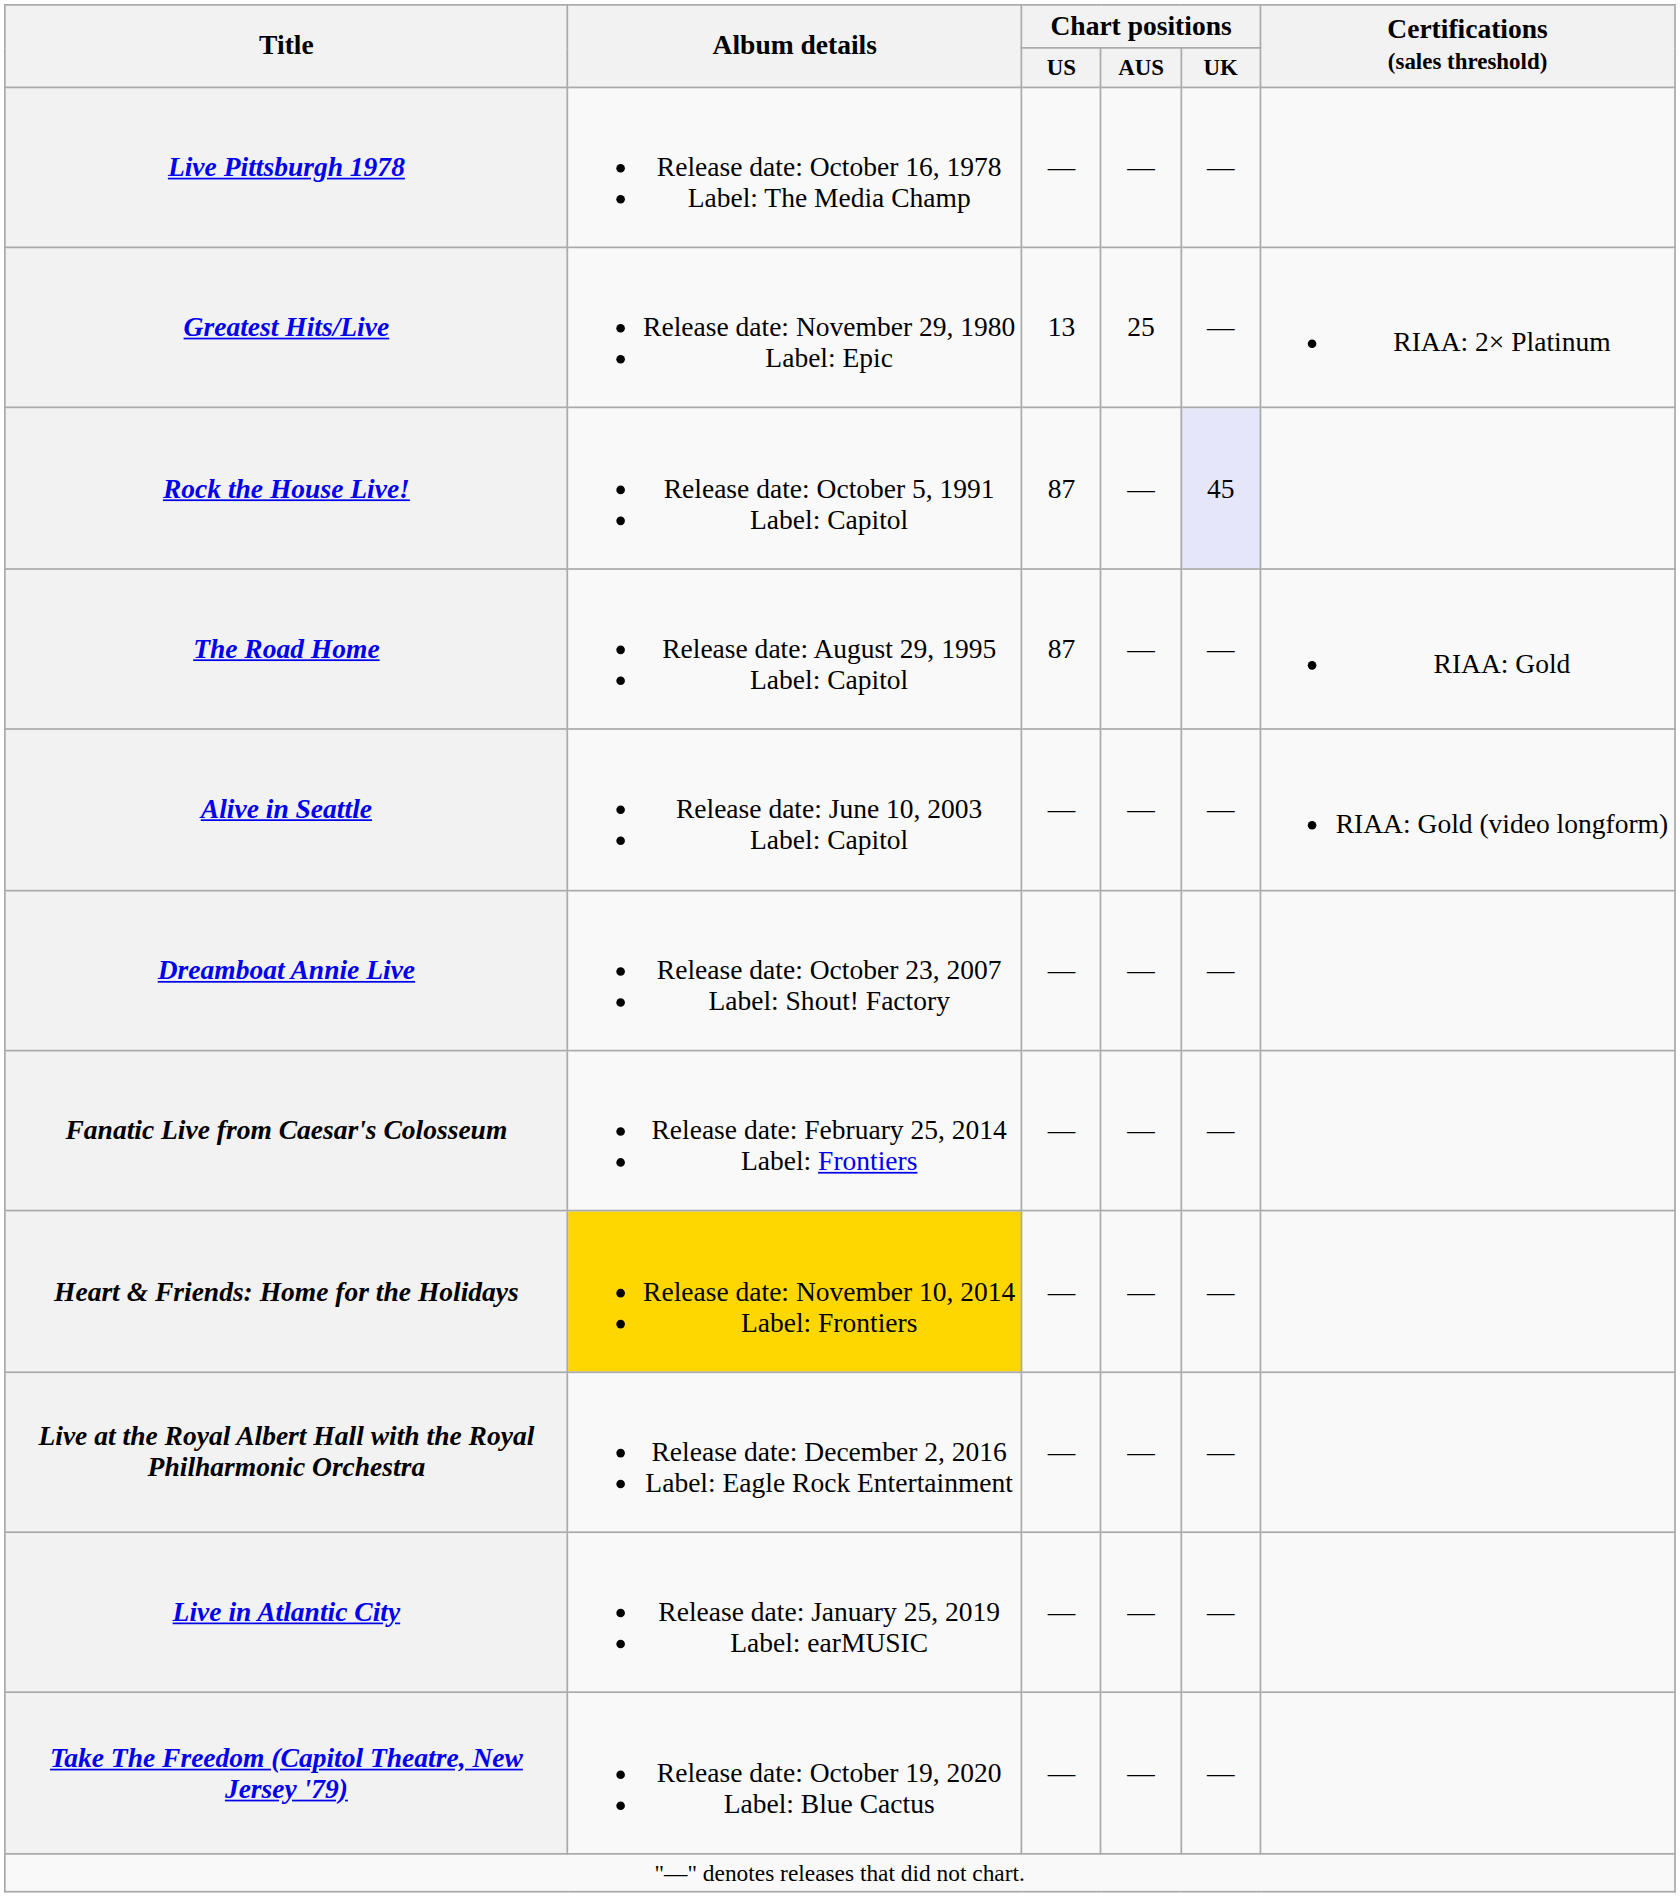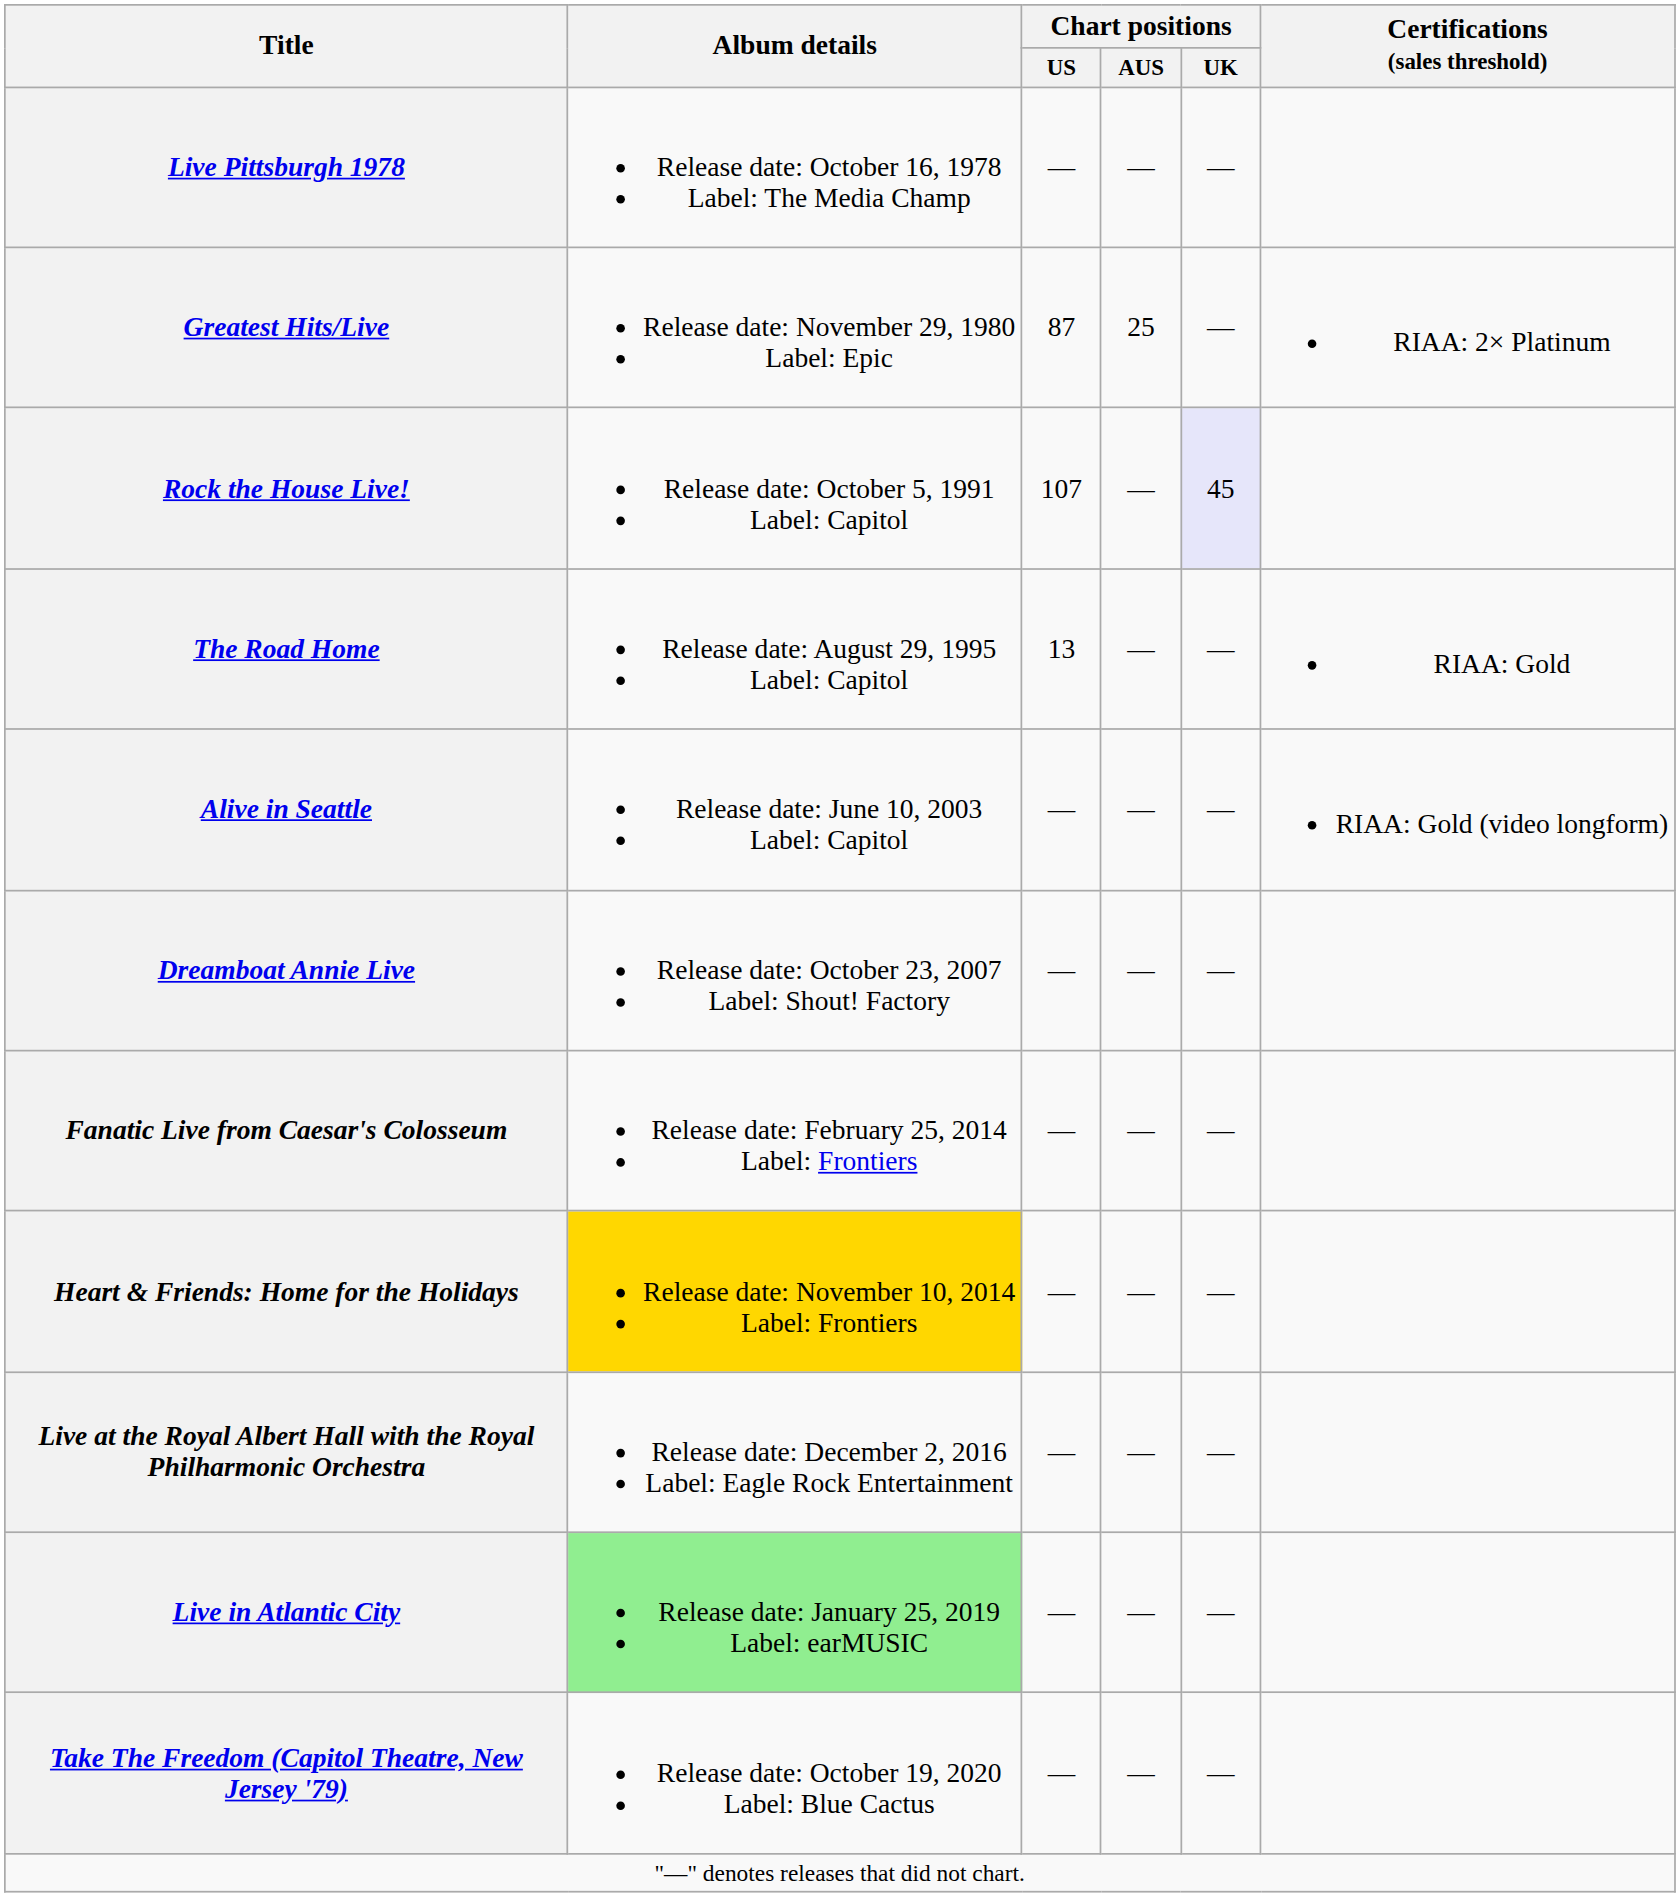 <table class="wikitable plainrowheaders" style="text-align:center;">
 <tr>
 <th scope="col" rowspan="2" style="width:20em;">Title</th>
 <th scope="col" rowspan="2">Album details</th>
 <th scope="col" colspan="3">Chart positions</th>
 <th scope="col" rowspan="2">Certifications<br><small>(sales threshold)</small></th>
 </tr>
 <tr style="font-size:smaller;">
 <th width="40">US<br></th>
 <th width="40">AUS<br></th>
 <th width="40">UK<br></th>
 </tr>
 <tr>
 <th scope="row"><em><a href='#'>Live Pittsburgh 1978</a></em></th>
 <td><br><ul><li>Release date: October 16, 1978</li><li>Label: The Media Champ</li></ul></td>
 <td>—</td>
 <td>—</td>
 <td>—</td>
 <td></td>
 </tr>
 <tr>
 <th scope="row"><em><a href='#'>Greatest Hits/Live</a></em></th>
 <td><br><ul><li>Release date: November 29, 1980</li><li>Label: Epic</li></ul></td>
-<td>13</td>
+<td>87</td>
 <td>25</td>
 <td>—</td>
 <td><br><ul><li>RIAA: 2× Platinum</li></ul></td>
 </tr>
 <tr>
 <th scope="row"><em><a href='#'>Rock the House Live!</a></em></th>
 <td><br><ul><li>Release date: October 5, 1991</li><li>Label: Capitol</li></ul></td>
-<td>87</td>
+<td>107</td>
 <td>—</td>
 <td style="background: lavender;">45</td>
 <td></td>
 </tr>
 <tr>
 <th scope="row"><em><a href='#'>The Road Home</a></em></th>
 <td><br><ul><li>Release date: August 29, 1995</li><li>Label: Capitol</li></ul></td>
-<td>87</td>
+<td>13</td>
 <td>—</td>
 <td>—</td>
 <td><br><ul><li>RIAA: Gold</li></ul></td>
 </tr>
 <tr>
 <th scope="row"><em><a href='#'>Alive in Seattle</a></em></th>
 <td><br><ul><li>Release date: June 10, 2003</li><li>Label: Capitol</li></ul></td>
 <td>—</td>
 <td>—</td>
 <td>—</td>
 <td><br><ul><li>RIAA: Gold (video longform)</li></ul></td>
 </tr>
 <tr>
 <th scope="row"><em><a href='#'>Dreamboat Annie Live</a></em></th>
 <td><br><ul><li>Release date: October 23, 2007</li><li>Label: Shout! Factory</li></ul></td>
 <td>—</td>
 <td>—</td>
 <td>—</td>
 <td></td>
 </tr>
 <tr>
 <th scope="row"><em>Fanatic Live from Caesar's Colosseum</em></th>
 <td><br><ul><li>Release date: February 25, 2014</li><li>Label: <a href='#'>Frontiers</a></li></ul></td>
 <td>—</td>
 <td>—</td>
 <td>—</td>
 <td></td>
 </tr>
 <tr>
 <th scope="row"><em>Heart & Friends: Home for the Holidays</em></th>
 <td style="background: gold;"><br><ul><li>Release date: November 10, 2014</li><li>Label: Frontiers</li></ul></td>
 <td>—</td>
 <td>—</td>
 <td>—</td>
 <td></td>
 </tr>
 <tr>
 <th scope="row"><em>Live at the Royal Albert Hall with the Royal Philharmonic Orchestra</em></th>
 <td><br><ul><li>Release date: December 2, 2016</li><li>Label: Eagle Rock Entertainment</li></ul></td>
 <td>—</td>
 <td>—</td>
 <td>—</td>
 <td></td>
 </tr>
 <tr>
 <th scope="row"><em><a href='#'>Live in Atlantic City</a></em></th>
-<td><br><ul><li>Release date: January 25, 2019</li><li>Label: earMUSIC</li></ul></td>
+<td style="background: lightgreen;"><br><ul><li>Release date: January 25, 2019</li><li>Label: earMUSIC</li></ul></td>
 <td>—</td>
 <td>—</td>
 <td>—</td>
 <td></td>
 </tr>
 <tr>
 <th scope="row"><em><a href='#'>Take The Freedom (Capitol Theatre, New Jersey '79)</a></em></th>
 <td><br><ul><li>Release date: October 19, 2020</li><li>Label: Blue Cactus</li></ul></td>
 <td>—</td>
 <td>—</td>
 <td>—</td>
 <td></td>
 </tr>
 <tr>
 <td colspan="11" style="font-size:85%">"—" denotes releases that did not chart.</td>
 </tr>
 </table>
